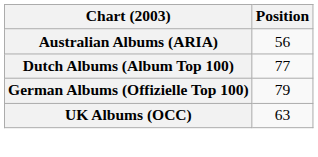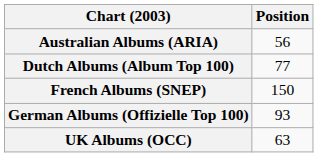 <table class="wikitable sortable plainrowheaders" style="text-align:center">
 <tr>
 <th scope="col">Chart (2003)</th>
 <th scope="col">Position</th>
 </tr>
 <tr>
 <th scope="row">Australian Albums (ARIA)</th>
 <td align="center">56</td>
 </tr>
 <tr>
 <th scope="row">Dutch Albums (Album Top 100)</th>
 <td align="center">77</td>
 </tr>
 <tr>
+<th scope="row">French Albums (SNEP)</th>
+<td align="center">150</td>
+</tr>
+<tr>
 <th scope="row">German Albums (Offizielle Top 100)</th>
-<td align="center">79</td>
+<td align="center">93</td>
 </tr>
 <tr>
 <th scope="row">UK Albums (OCC)</th>
 <td align="center">63</td>
 </tr>
 </table>
